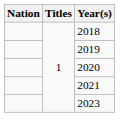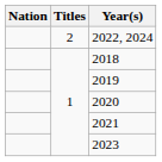 <table class="wikitable" style="text-align:left;">
 <tr>
 <th>Nation</th>
 <th>Titles</th>
 <th>Year(s)</th>
+</tr>
+<tr>
+<td></td>
+<td rowspan=1 align=center>2</td>
+<td>2022, 2024</td>
 </tr>
 <tr>
 <td></td>
 <td rowspan=5 align=center>1</td>
 <td>2018</td>
 </tr>
 <tr>
 <td></td>
 <td>2019</td>
 </tr>
 <tr>
 <td></td>
 <td>2020</td>
 </tr>
 <tr>
 <td></td>
 <td>2021</td>
 </tr>
 <tr>
 <td></td>
 <td>2023</td>
 </tr>
 </table>
